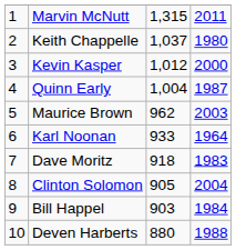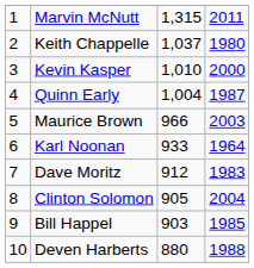 <table class="wikitable">
 <tr>
 </tr>
 <tr>
 <td>1</td>
 <td><a href='#'>Marvin McNutt</a></td>
 <td>1,315</td>
 <td><a href='#'>2011</a></td>
 </tr>
 <tr>
 <td>2</td>
 <td>Keith Chappelle</td>
 <td>1,037</td>
 <td><a href='#'>1980</a></td>
 </tr>
 <tr>
 <td>3</td>
 <td><a href='#'>Kevin Kasper</a></td>
-<td>1,012</td>
+<td>1,010</td>
 <td><a href='#'>2000</a></td>
 </tr>
 <tr>
 <td>4</td>
 <td><a href='#'>Quinn Early</a></td>
 <td>1,004</td>
 <td><a href='#'>1987</a></td>
 </tr>
 <tr>
 <td>5</td>
 <td>Maurice Brown</td>
-<td>962</td>
+<td>966</td>
 <td><a href='#'>2003</a></td>
 </tr>
 <tr>
 <td>6</td>
 <td><a href='#'>Karl Noonan</a></td>
 <td>933</td>
 <td><a href='#'>1964</a></td>
 </tr>
 <tr>
 <td>7</td>
 <td>Dave Moritz</td>
-<td>918</td>
+<td>912</td>
 <td><a href='#'>1983</a></td>
 </tr>
 <tr>
 <td>8</td>
 <td><a href='#'>Clinton Solomon</a></td>
 <td>905</td>
 <td><a href='#'>2004</a></td>
 </tr>
 <tr>
 <td>9</td>
 <td>Bill Happel</td>
 <td>903</td>
-<td><a href='#'>1984</a></td>
+<td><a href='#'>1985</a></td>
 </tr>
 <tr>
 <td>10</td>
 <td>Deven Harberts</td>
 <td>880</td>
 <td><a href='#'>1988</a></td>
 </tr>
 </table>
